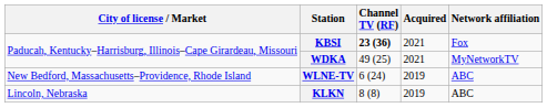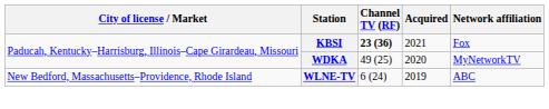 <table class="wikitable">
 <tr>
 <th><a href='#'>City of license</a> / Market</th>
 <th>Station</th>
 <th>Channel<br><a href='#'>TV</a> (<a href='#'>RF</a>)</th>
 <th>Acquired</th>
 <th>Network affiliation</th>
 </tr>
 <tr>
 <td rowspan=2><a href='#'>Paducah, Kentucky</a>–<a href='#'>Harrisburg, Illinois</a>–<a href='#'>Cape Girardeau, Missouri</a></td>
 <th><a href='#'>KBSI</a></th>
 <td><strong>23 (36)</strong></td>
 <td>2021</td>
 <td><a href='#'>Fox</a></td>
 </tr>
 <tr>
 <th><a href='#'>WDKA</a></th>
 <td>49 (25)</td>
-<td>2021</td>
+<td>2020</td>
 <td><a href='#'>MyNetworkTV</a></td>
 </tr>
 <tr>
 <td><a href='#'>New Bedford, Massachusetts</a>–<a href='#'>Providence, Rhode Island</a></td>
 <th><a href='#'>WLNE-TV</a></th>
 <td>6 (24)</td>
 <td>2019</td>
 <td><a href='#'>ABC</a></td>
 </tr>
-<tr>
-<td><a href='#'>Lincoln, Nebraska</a></td>
-<th><a href='#'>KLKN</a></th>
-<td>8 (8)</td>
-<td>2019</td>
-<td>ABC</td>
-</tr>
 </table>
